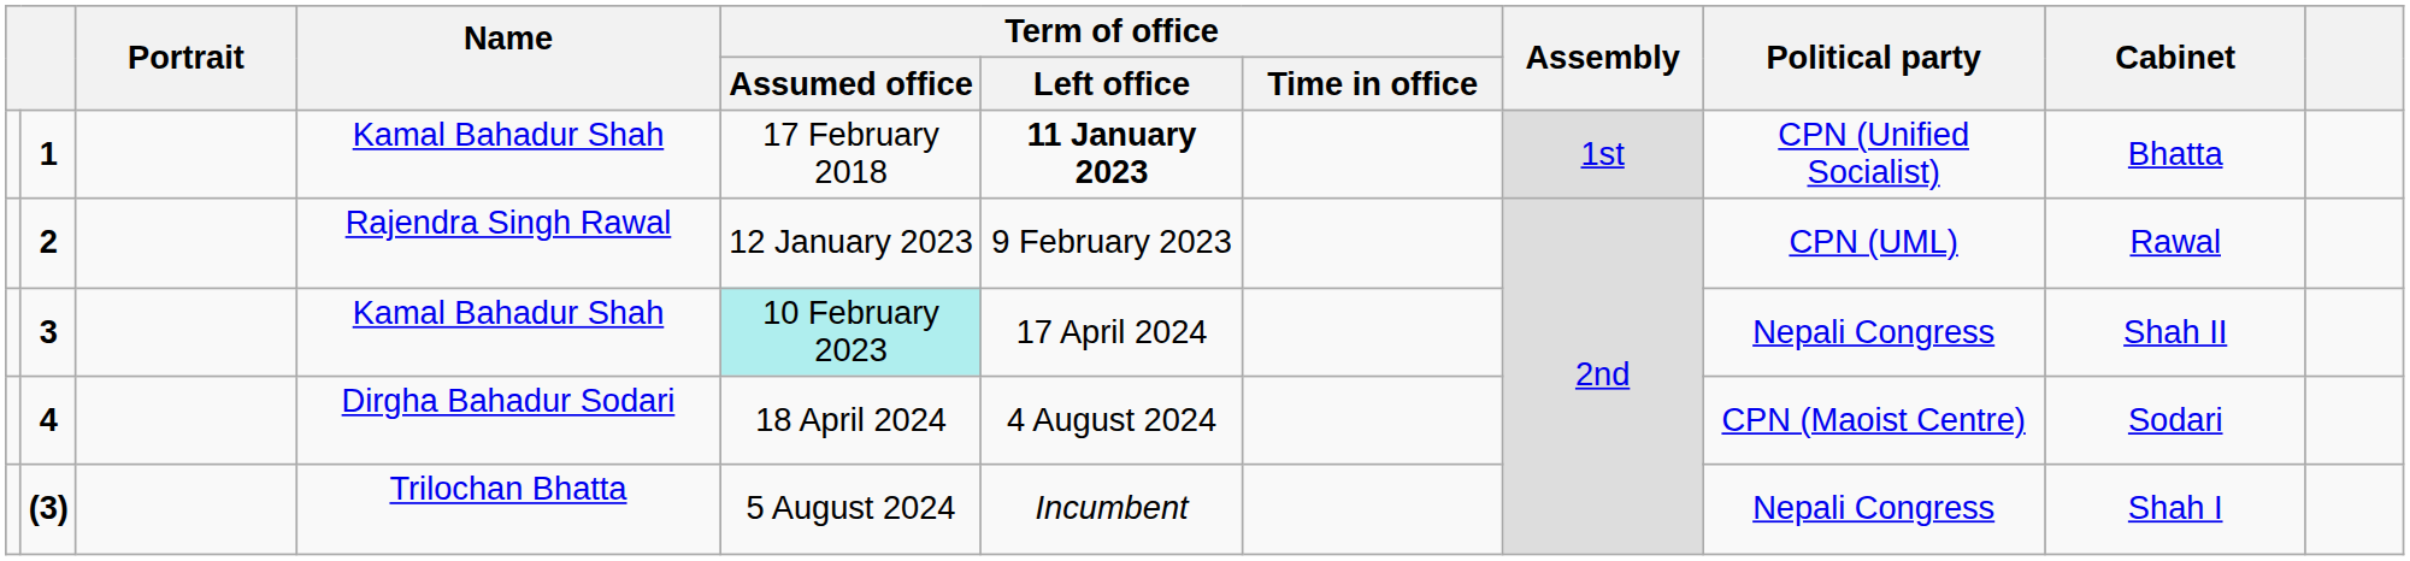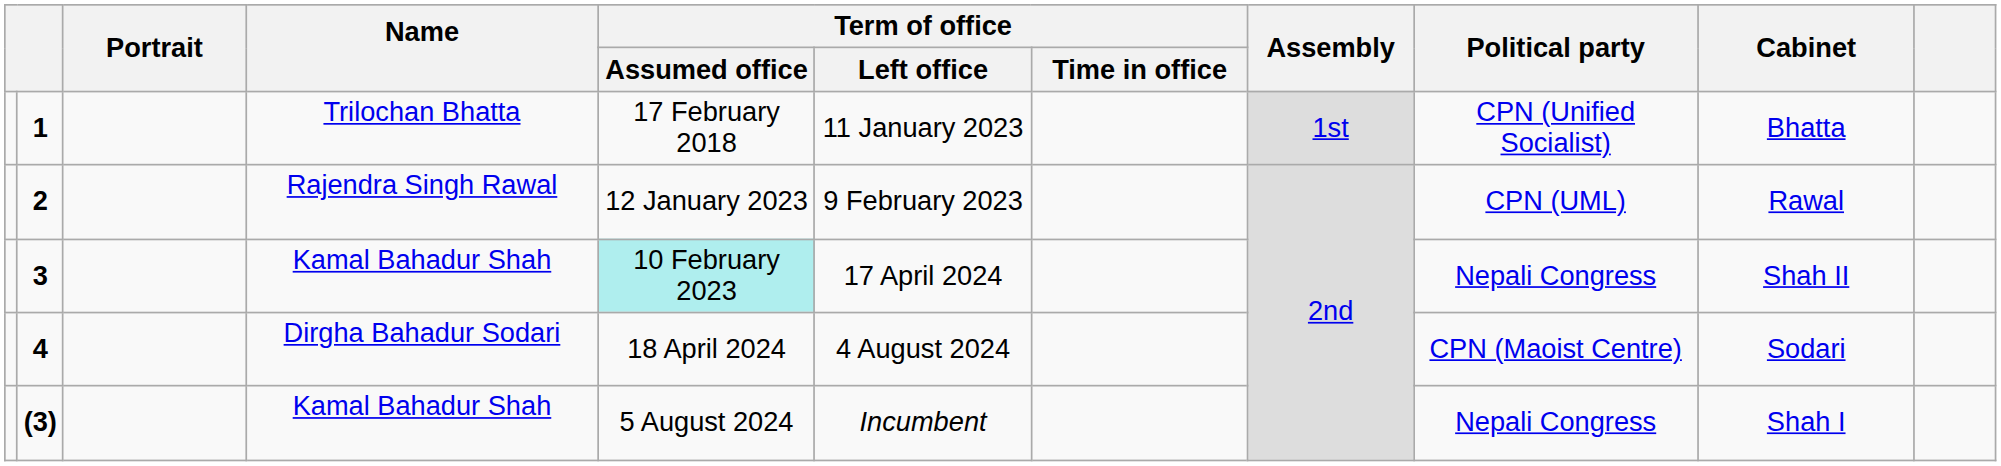 <table class="wikitable sortable" style="text-align:center;">
 <tr>
 <th colspan="2" rowspan="2" width="25px"></th>
 <th rowspan="2" width="100px">Portrait</th>
 <th rowspan="2" width="200px">Name<br><br></th>
 <th colspan="3">Term of office</th>
 <th rowspan="2" width="90px">Assembly<br></th>
 <th rowspan="2" width="160px">Political party</th>
 <th rowspan="2" width="120px">Cabinet</th>
 <th rowspan="2" width="40px"></th>
 </tr>
 <tr>
 <th width="120px">Assumed office</th>
 <th width="120px">Left office</th>
 <th width="120px">Time in office</th>
 </tr>
 <tr>
 <td></td>
 <td><strong>1</strong></td>
 <td></td>
-<td><a href='#'>Kamal Bahadur Shah</a><br><br></td>
+<td><a href='#'>Trilochan Bhatta</a><br><br></td>
 <td>17 February 2018</td>
-<td><strong>11 January 2023</strong></td>
+<td>11 January 2023</td>
 <td></td>
 <td bgcolor="dddddd"><a href='#'>1st</a><br></td>
 <td><a href='#'>CPN (Unified Socialist)</a></td>
 <td><a href='#'>Bhatta</a></td>
 <td></td>
 </tr>
 <tr>
 <td></td>
 <td><strong>2</strong></td>
 <td></td>
 <td><a href='#'>Rajendra Singh Rawal</a><br><br></td>
 <td>12 January 2023</td>
 <td>9 February 2023</td>
 <td></td>
 <td rowspan="4" bgcolor="dddddd"><a href='#'>2nd</a><br></td>
 <td><a href='#'>CPN (UML)</a></td>
 <td><a href='#'>Rawal</a></td>
 <td></td>
 </tr>
 <tr>
 <td></td>
 <td><strong>3</strong></td>
 <td></td>
 <td><a href='#'>Kamal Bahadur Shah</a><br><br></td>
 <td style="background: paleturquoise;">10 February 2023</td>
 <td>17 April 2024</td>
 <td></td>
 <td><a href='#'>Nepali Congress</a></td>
 <td><a href='#'>Shah II</a></td>
 <td></td>
 </tr>
 <tr>
 <td></td>
 <td><strong>4</strong></td>
 <td></td>
 <td><a href='#'>Dirgha Bahadur Sodari</a><br><br></td>
 <td>18 April 2024</td>
 <td>4 August 2024</td>
 <td></td>
 <td><a href='#'>CPN (Maoist Centre)</a></td>
 <td><a href='#'>Sodari</a></td>
 <td></td>
 </tr>
 <tr>
 <td></td>
 <td><strong>(3)</strong></td>
 <td></td>
-<td><a href='#'>Trilochan Bhatta</a><br><br></td>
+<td><a href='#'>Kamal Bahadur Shah</a><br><br></td>
 <td>5 August 2024</td>
 <td><em>Incumbent</em></td>
 <td></td>
 <td><a href='#'>Nepali Congress</a></td>
 <td><a href='#'>Shah I</a></td>
 <td></td>
 </tr>
 </table>
